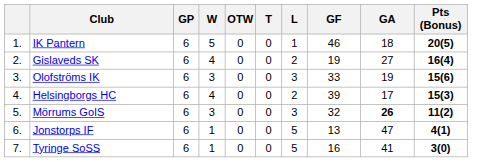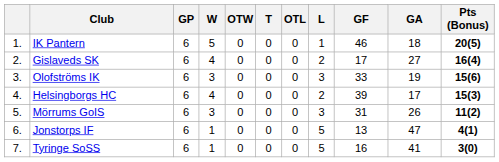 <table class="wikitable">
 <tr>
 <th width="30"></th>
 <th width="200">Club</th>
 <th width="30">GP</th>
 <th width="30">W</th>
 <th width="30">OTW</th>
 <th width="30">T</th>
+<th width="30">OTL</th>
 <th width="30">L</th>
 <th width="70">GF</th>
 <th width="70">GA</th>
 <th width="70">Pts (Bonus)</th>
 </tr>
 <tr bgcolor="#FFFFFF" align="center">
 <td>1.</td>
 <td align="left"><a href='#'>IK Pantern</a></td>
 <td>6</td>
 <td>5</td>
+<td>0</td>
 <td>0</td>
 <td>0</td>
 <td>1</td>
 <td>46</td>
 <td>18</td>
 <td><strong>20(5)</strong></td>
 </tr>
 <tr bgcolor="#FFFFFF" align="center">
 <td>2.</td>
 <td align="left"><a href='#'>Gislaveds SK</a></td>
 <td>6</td>
 <td>4</td>
 <td>0</td>
 <td>0</td>
+<td>0</td>
 <td>2</td>
-<td>19</td>
+<td>17</td>
 <td>27</td>
 <td><strong>16(4)</strong></td>
 </tr>
 <tr bgcolor="#FFFFFF" align="center">
 <td>3.</td>
 <td align="left"><a href='#'>Olofströms IK</a></td>
 <td>6</td>
 <td>3</td>
+<td>0</td>
 <td>0</td>
 <td>0</td>
 <td>3</td>
 <td>33</td>
 <td>19</td>
 <td><strong>15(6)</strong></td>
 </tr>
 <tr bgcolor="#FFFFFF" align="center">
 <td>4.</td>
 <td align="left"><a href='#'>Helsingborgs HC</a></td>
 <td>6</td>
 <td>4</td>
 <td>0</td>
 <td>0</td>
+<td>0</td>
 <td>2</td>
 <td>39</td>
 <td>17</td>
 <td><strong>15(3)</strong></td>
 </tr>
 <tr bgcolor="#FFFFFF" align="center">
 <td>5.</td>
 <td align="left"><a href='#'>Mörrums GoIS</a></td>
 <td>6</td>
 <td>3</td>
 <td>0</td>
 <td>0</td>
+<td>0</td>
 <td>3</td>
-<td>32</td>
-<td><strong>26</strong></td>
+<td>31</td>
+<td>26</td>
 <td><strong>11(2)</strong></td>
 </tr>
 <tr bgcolor="#FFFFFF" align="center">
 <td>6.</td>
 <td align="left"><a href='#'>Jonstorps IF</a></td>
 <td>6</td>
 <td>1</td>
+<td>0</td>
 <td>0</td>
 <td>0</td>
 <td>5</td>
 <td>13</td>
 <td>47</td>
 <td><strong>4(1)</strong></td>
 </tr>
 <tr bgcolor="#FFFFFF" align="center">
 <td>7.</td>
 <td align="left"><a href='#'>Tyringe SoSS</a></td>
 <td>6</td>
 <td>1</td>
 <td>0</td>
 <td>0</td>
+<td>0</td>
 <td>5</td>
 <td>16</td>
 <td>41</td>
 <td><strong>3(0)</strong></td>
 </tr>
 </table>
